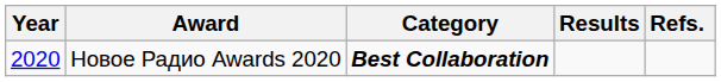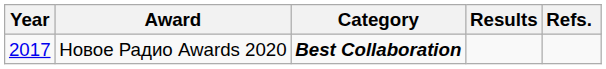 <table class="wikitable sortable" style="font-size:95%;">
 <tr>
 <th>Year</th>
 <th>Award</th>
 <th>Category</th>
 <th>Results</th>
 <th>Refs. </th>
 </tr>
 <tr>
-<td><a href='#'>2020</a></td>
+<td><a href='#'>2017</a></td>
 <td>Новое Радио Awards 2020</td>
 <td><strong><em>Best Collaboration</em></strong></td>
 <td></td>
 <td></td>
 </tr>
 </table>
